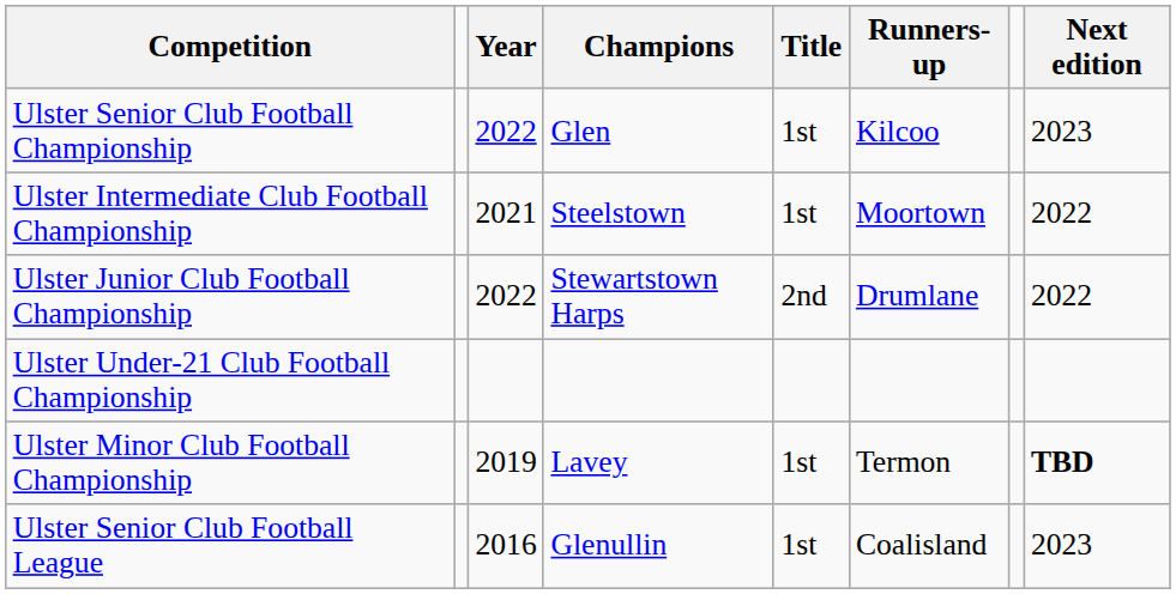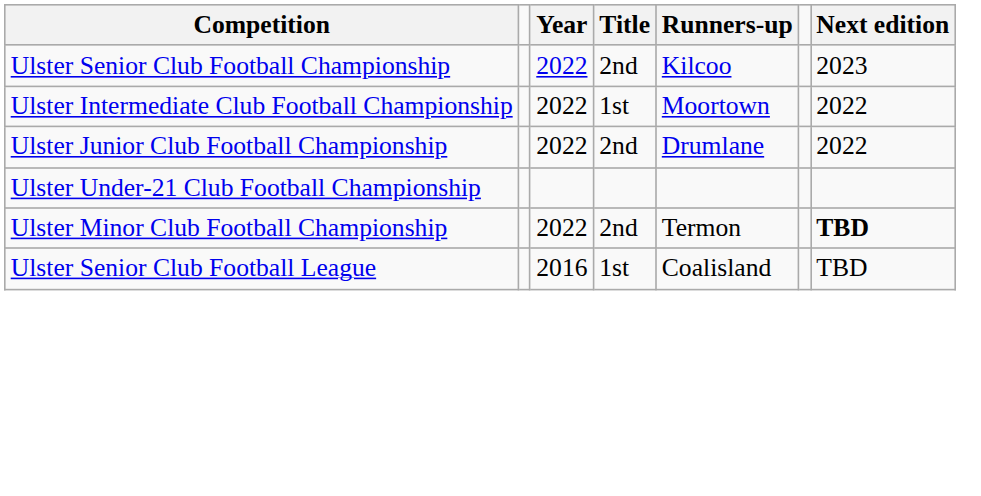 <table class="wikitable sortable">
 <tr>
 <th>Competition</th>
 <td></td>
 <th>Year</th>
-<th>Champions</th>
 <th>Title</th>
 <th>Runners-up</th>
 <td></td>
 <th>Next edition</th>
 </tr>
 <tr>
 <td><a href='#'>Ulster Senior Club Football Championship</a></td>
 <td></td>
 <td><a href='#'>2022</a></td>
-<td><a href='#'>Glen</a></td>
-<td>1st</td>
+<td>2nd</td>
 <td><a href='#'>Kilcoo</a></td>
 <td></td>
 <td>2023</td>
 </tr>
 <tr>
 <td><a href='#'>Ulster Intermediate Club Football Championship</a></td>
 <td></td>
-<td>2021</td>
-<td><a href='#'>Steelstown</a></td>
+<td>2022</td>
 <td>1st</td>
 <td><a href='#'>Moortown</a></td>
 <td></td>
 <td>2022</td>
 </tr>
 <tr>
 <td><a href='#'>Ulster Junior Club Football Championship</a></td>
 <td></td>
 <td>2022</td>
-<td><a href='#'>Stewartstown Harps</a></td>
 <td>2nd</td>
 <td><a href='#'>Drumlane</a></td>
 <td></td>
 <td>2022</td>
 </tr>
 <tr>
 <td><a href='#'>Ulster Under-21 Club Football Championship</a></td>
 <td></td>
 <td></td>
 <td></td>
 <td></td>
 <td></td>
 <td></td>
-<td></td>
 </tr>
 <tr>
 <td><a href='#'>Ulster Minor Club Football Championship</a></td>
 <td></td>
-<td>2019</td>
-<td><a href='#'>Lavey</a></td>
-<td>1st</td>
+<td>2022</td>
+<td>2nd</td>
 <td>Termon</td>
 <td></td>
 <td><strong>TBD</strong></td>
 </tr>
 <tr>
 <td><a href='#'>Ulster Senior Club Football League</a></td>
 <td></td>
 <td>2016</td>
-<td><a href='#'>Glenullin</a></td>
 <td>1st</td>
 <td>Coalisland</td>
 <td></td>
-<td>2023</td>
+<td>TBD</td>
 </tr>
 </table>
